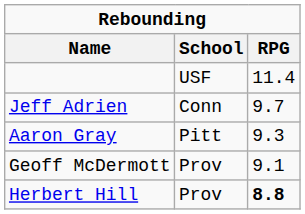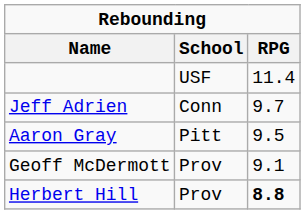 <table class="wikitable">
 <tr>
 <td colspan=3 style="text-align:center;"><strong>Rebounding</strong></td>
 </tr>
 <tr>
 <th>Name</th>
 <th>School</th>
 <th>RPG</th>
 </tr>
 <tr>
 <td></td>
 <td>USF</td>
 <td>11.4</td>
 </tr>
 <tr>
 <td><a href='#'>Jeff Adrien</a></td>
 <td>Conn</td>
 <td>9.7</td>
 </tr>
 <tr>
 <td><a href='#'>Aaron Gray</a></td>
 <td>Pitt</td>
-<td>9.3</td>
+<td>9.5</td>
 </tr>
 <tr>
 <td>Geoff McDermott</td>
 <td>Prov</td>
 <td>9.1</td>
 </tr>
 <tr>
 <td><a href='#'>Herbert Hill</a></td>
 <td>Prov</td>
 <td><strong>8.8</strong></td>
 </tr>
 </table>
